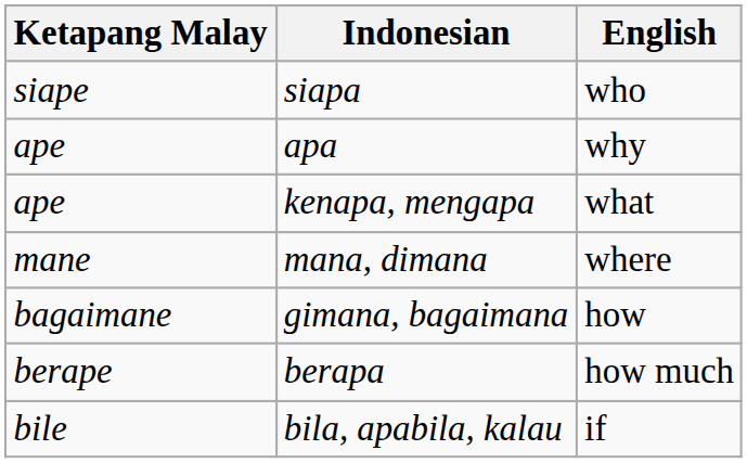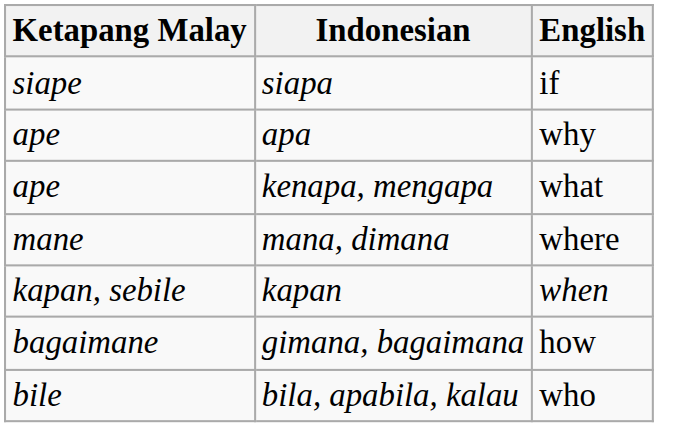 <table class="wikitable">
 <tr>
 <th>Ketapang Malay</th>
 <th>Indonesian</th>
 <th>English</th>
 </tr>
 <tr>
 <td><em>siape</em></td>
 <td><em>siapa</em></td>
-<td>who</td>
+<td>if</td>
 </tr>
 <tr>
 <td><em>ape</em></td>
 <td><em>apa</em></td>
 <td>why</td>
 </tr>
 <tr>
 <td><em>ape</em></td>
 <td><em>kenapa, mengapa</em></td>
 <td>what</td>
 </tr>
 <tr>
 <td><em>mane</em></td>
 <td><em>mana, dimana</em></td>
 <td>where</td>
 </tr>
 <tr>
+<td><em>kapan, sebile</em></td>
+<td><em>kapan</em></td>
+<td><em>when</em></td>
+</tr>
+<tr>
 <td><em>bagaimane</em></td>
 <td><em>gimana, bagaimana</em></td>
 <td>how</td>
 </tr>
 <tr>
-<td><em>berape</em></td>
-<td><em>berapa</em></td>
-<td>how much</td>
-</tr>
-<tr>
 <td><em>bile</em></td>
 <td><em>bila, apabila, kalau</em></td>
-<td>if</td>
+<td>who</td>
 </tr>
 </table>
